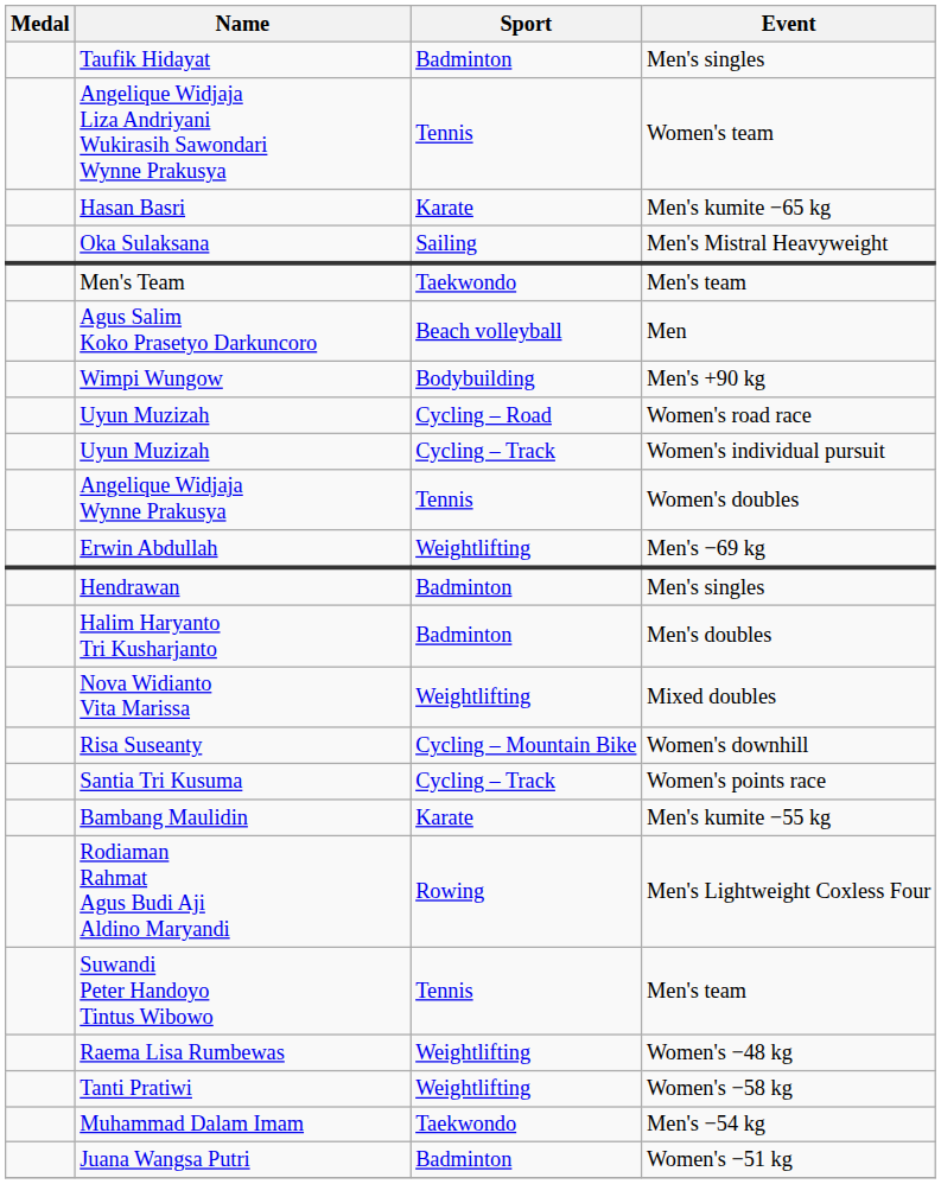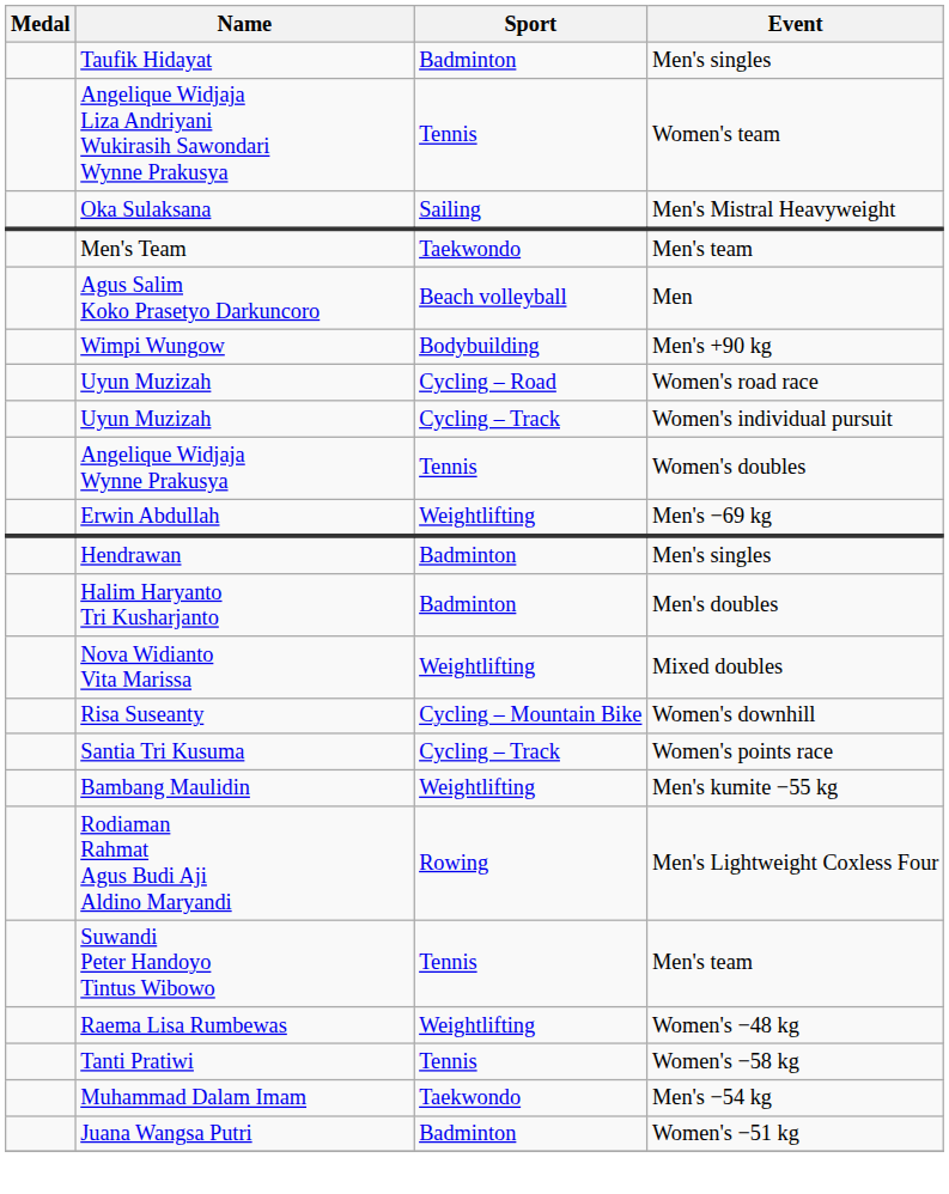 <table class="wikitable sortable" style="font-size:90%">
 <tr>
 <th>Medal</th>
 <th style="width:15em">Name</th>
 <th>Sport</th>
 <th>Event</th>
 </tr>
 <tr>
 <td></td>
 <td><a href='#'>Taufik Hidayat</a></td>
 <td><a href='#'>Badminton</a></td>
 <td>Men's singles</td>
 </tr>
 <tr>
 <td></td>
 <td><a href='#'>Angelique Widjaja</a> <br> <a href='#'>Liza Andriyani</a> <br> <a href='#'>Wukirasih Sawondari</a> <br> <a href='#'>Wynne Prakusya</a></td>
 <td> <a href='#'>Tennis</a></td>
 <td>Women's team</td>
-</tr>
-<tr>
-<td></td>
-<td><a href='#'>Hasan Basri</a></td>
-<td> <a href='#'>Karate</a></td>
-<td>Men's kumite −65 kg</td>
 </tr>
 <tr>
 <td></td>
 <td><a href='#'>Oka Sulaksana</a></td>
 <td> <a href='#'>Sailing</a></td>
 <td>Men's Mistral Heavyweight</td>
 </tr>
 <tr style="border-top: 3px solid #333333;">
 <td></td>
 <td>Men's Team<br></td>
 <td> <a href='#'>Taekwondo</a></td>
 <td>Men's team</td>
 </tr>
 <tr>
 <td></td>
 <td><a href='#'>Agus Salim</a> <br> <a href='#'>Koko Prasetyo Darkuncoro</a></td>
 <td> <a href='#'>Beach volleyball</a></td>
 <td>Men</td>
 </tr>
 <tr>
 <td></td>
 <td><a href='#'>Wimpi Wungow</a></td>
 <td> <a href='#'>Bodybuilding</a></td>
 <td>Men's +90 kg</td>
 </tr>
 <tr>
 <td></td>
 <td><a href='#'>Uyun Muzizah</a></td>
 <td> <a href='#'>Cycling – Road</a></td>
 <td>Women's road race</td>
 </tr>
 <tr>
 <td></td>
 <td><a href='#'>Uyun Muzizah</a></td>
 <td> <a href='#'>Cycling – Track</a></td>
 <td>Women's individual pursuit</td>
 </tr>
 <tr>
 <td></td>
 <td><a href='#'>Angelique Widjaja</a> <br> <a href='#'>Wynne Prakusya</a></td>
 <td> <a href='#'>Tennis</a></td>
 <td>Women's doubles</td>
 </tr>
 <tr>
 <td></td>
 <td><a href='#'>Erwin Abdullah</a></td>
 <td>  <a href='#'>Weightlifting</a></td>
 <td>Men's −69 kg</td>
 </tr>
 <tr style="border-top: 3px solid #333333;">
 <td></td>
 <td><a href='#'>Hendrawan</a></td>
 <td> <a href='#'>Badminton</a></td>
 <td>Men's singles</td>
 </tr>
 <tr>
 <td></td>
 <td><a href='#'>Halim Haryanto</a> <br> <a href='#'>Tri Kusharjanto</a></td>
 <td> <a href='#'>Badminton</a></td>
 <td>Men's doubles</td>
 </tr>
 <tr>
 <td></td>
 <td><a href='#'>Nova Widianto</a> <br> <a href='#'>Vita Marissa</a></td>
 <td>  <a href='#'>Weightlifting</a></td>
 <td>Mixed doubles</td>
 </tr>
 <tr>
 <td></td>
 <td><a href='#'>Risa Suseanty</a></td>
 <td> <a href='#'>Cycling – Mountain Bike</a></td>
 <td>Women's downhill</td>
 </tr>
 <tr>
 <td></td>
 <td><a href='#'>Santia Tri Kusuma</a></td>
 <td> <a href='#'>Cycling – Track</a></td>
 <td>Women's points race</td>
 </tr>
 <tr>
 <td></td>
 <td><a href='#'>Bambang Maulidin</a></td>
-<td> <a href='#'>Karate</a></td>
+<td> <a href='#'>Weightlifting</a></td>
 <td>Men's kumite −55 kg</td>
 </tr>
 <tr>
 <td></td>
 <td><a href='#'>Rodiaman</a> <br> <a href='#'>Rahmat</a> <br> <a href='#'>Agus Budi Aji</a> <br> <a href='#'>Aldino Maryandi</a></td>
 <td> <a href='#'>Rowing</a></td>
 <td>Men's Lightweight Coxless Four</td>
 </tr>
 <tr>
 <td></td>
 <td><a href='#'>Suwandi</a> <br> <a href='#'>Peter Handoyo</a> <br> <a href='#'>Tintus Wibowo</a></td>
 <td> <a href='#'>Tennis</a></td>
 <td>Men's team</td>
 </tr>
 <tr>
 <td></td>
 <td><a href='#'>Raema Lisa Rumbewas</a></td>
 <td> <a href='#'>Weightlifting</a></td>
 <td>Women's −48 kg</td>
 </tr>
 <tr>
 <td></td>
 <td><a href='#'>Tanti Pratiwi</a></td>
-<td> <a href='#'>Weightlifting</a></td>
+<td> <a href='#'>Tennis</a></td>
 <td>Women's −58 kg</td>
 </tr>
 <tr>
 <td></td>
 <td><a href='#'>Muhammad Dalam Imam</a></td>
 <td> <a href='#'>Taekwondo</a></td>
 <td>Men's −54 kg</td>
 </tr>
 <tr>
 <td></td>
 <td><a href='#'>Juana Wangsa Putri</a></td>
 <td> <a href='#'>Badminton</a></td>
 <td>Women's −51 kg</td>
 </tr>
 <tr>
 </tr>
 </table>
